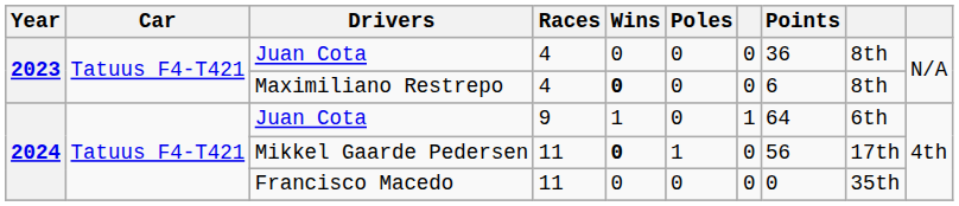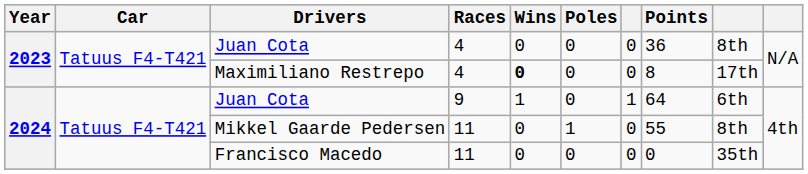 <table class="wikitable" style="font-size:85%">
 <tr>
 <th>Year</th>
 <th>Car</th>
 <th>Drivers</th>
 <th>Races</th>
 <th>Wins</th>
 <th>Poles</th>
 <th></th>
 <th>Points</th>
 <th></th>
 <th></th>
 </tr>
 <tr>
 <th rowspan="2"><a href='#'>2023</a></th>
 <td rowspan="2"><a href='#'>Tatuus F4-T421</a></td>
 <td> <a href='#'>Juan Cota</a></td>
 <td>4</td>
 <td>0</td>
 <td>0</td>
 <td>0</td>
 <td>36</td>
 <td>8th</td>
 <td rowspan="2">N/A</td>
 </tr>
 <tr>
 <td> Maximiliano Restrepo</td>
 <td>4</td>
 <td><strong>0</strong></td>
 <td>0</td>
 <td>0</td>
-<td>6</td>
-<td>8th</td>
+<td>8</td>
+<td>17th</td>
 </tr>
 <tr>
 <th rowspan="3"><a href='#'>2024</a></th>
 <td rowspan="3"><a href='#'>Tatuus F4-T421</a></td>
 <td> <a href='#'>Juan Cota</a></td>
 <td>9</td>
 <td>1</td>
 <td>0</td>
 <td>1</td>
 <td>64</td>
 <td>6th</td>
 <td rowspan="3">4th</td>
 </tr>
 <tr>
 <td> Mikkel Gaarde Pedersen</td>
 <td>11</td>
-<td><strong>0</strong></td>
+<td>0</td>
 <td>1</td>
 <td>0</td>
-<td>56</td>
-<td>17th</td>
+<td>55</td>
+<td>8th</td>
 </tr>
 <tr>
 <td> Francisco Macedo</td>
 <td>11</td>
 <td>0</td>
 <td>0</td>
 <td>0</td>
 <td>0</td>
 <td>35th</td>
 </tr>
 </table>
